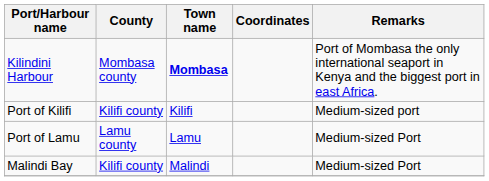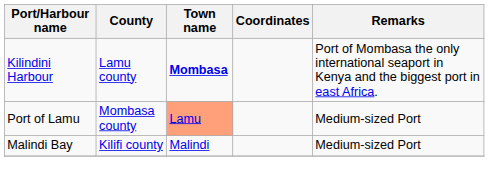 <table class="wikitable sortable">
 <tr>
 <th>Port/Harbour name</th>
 <th>County</th>
 <th>Town name</th>
 <th>Coordinates</th>
 <th>Remarks</th>
 </tr>
 <tr>
 <td><a href='#'>Kilindini Harbour</a></td>
-<td><a href='#'>Mombasa county</a></td>
+<td><a href='#'>Lamu county</a></td>
 <td><strong><a href='#'>Mombasa</a></strong></td>
 <td></td>
 <td>Port of Mombasa the only international seaport in Kenya and the biggest port in <a href='#'>east Africa</a>.</td>
 </tr>
 <tr>
-<td>Port of Kilifi</td>
-<td><a href='#'>Kilifi county</a></td>
-<td><a href='#'>Kilifi</a></td>
-<td></td>
-<td>Medium-sized port</td>
-</tr>
-<tr>
 <td>Port of Lamu</td>
-<td><a href='#'>Lamu county</a></td>
-<td><a href='#'>Lamu</a></td>
+<td><a href='#'>Mombasa county</a></td>
+<td style="background: lightsalmon;"><a href='#'>Lamu</a></td>
 <td></td>
 <td>Medium-sized Port</td>
 </tr>
 <tr>
 <td>Malindi Bay</td>
 <td><a href='#'>Kilifi county</a></td>
 <td><a href='#'>Malindi</a></td>
 <td></td>
 <td>Medium-sized Port</td>
 </tr>
 <tr>
 </tr>
 </table>
